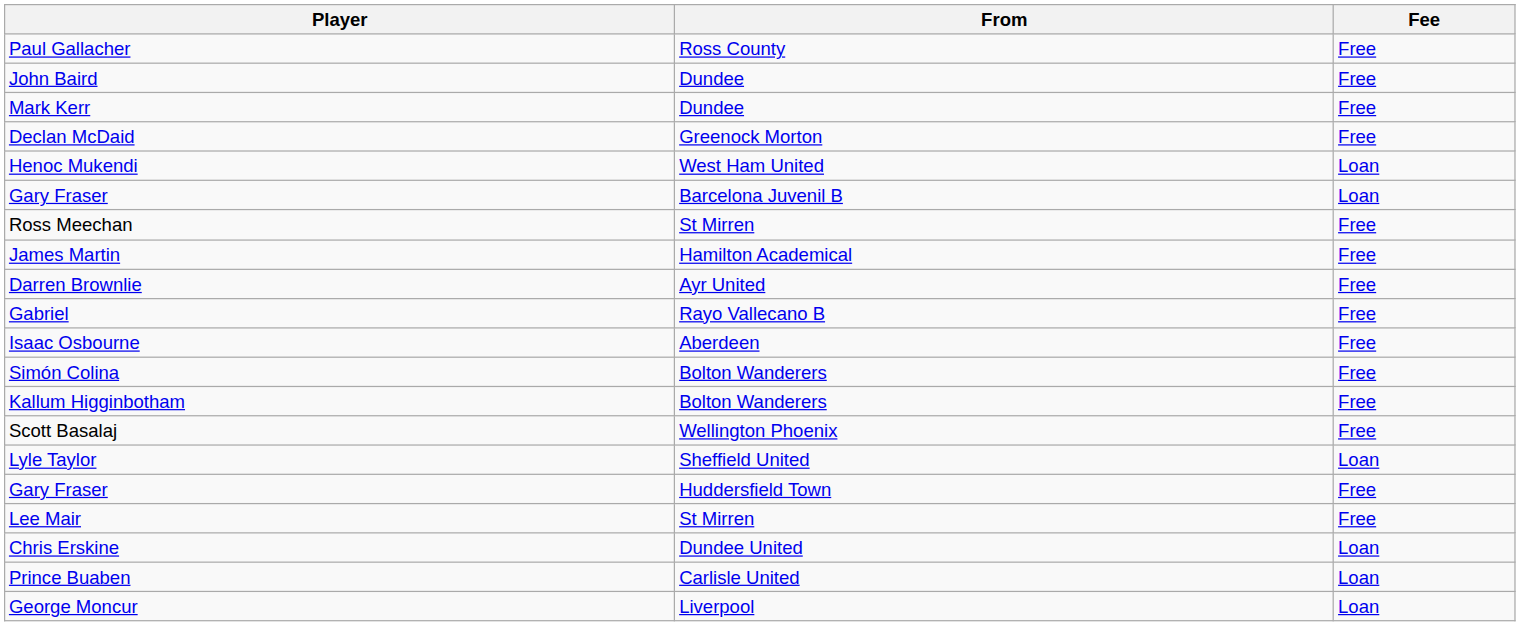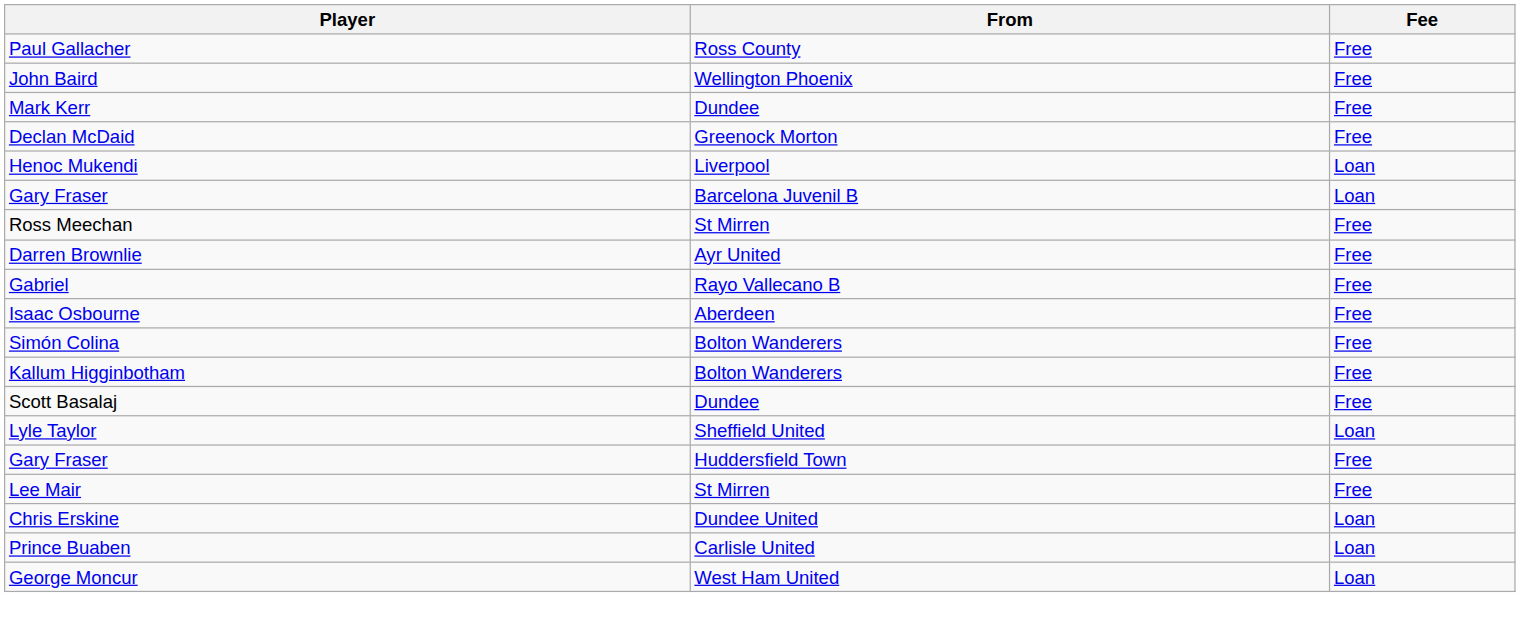 <table class="wikitable" style="text-align:center; font-size:95%;width:98%; text-align:left">
 <tr>
 <th>Player</th>
 <th>From</th>
 <th>Fee</th>
 </tr>
 <tr>
 <td> <a href='#'>Paul Gallacher</a></td>
 <td> <a href='#'>Ross County</a></td>
 <td><a href='#'>Free</a></td>
 </tr>
 <tr>
 <td> <a href='#'>John Baird</a></td>
-<td> <a href='#'>Dundee</a></td>
+<td> <a href='#'>Wellington Phoenix</a></td>
 <td><a href='#'>Free</a></td>
 </tr>
 <tr>
 <td> <a href='#'>Mark Kerr</a></td>
 <td> <a href='#'>Dundee</a></td>
 <td><a href='#'>Free</a></td>
 </tr>
 <tr>
 <td> <a href='#'>Declan McDaid</a></td>
 <td> <a href='#'>Greenock Morton</a></td>
 <td><a href='#'>Free</a></td>
 </tr>
 <tr>
 <td> <a href='#'>Henoc Mukendi</a></td>
-<td> <a href='#'>West Ham United</a></td>
+<td> <a href='#'>Liverpool</a></td>
 <td><a href='#'>Loan</a></td>
 </tr>
 <tr>
 <td> <a href='#'>Gary Fraser</a></td>
 <td> <a href='#'>Barcelona Juvenil B</a></td>
 <td><a href='#'>Loan</a></td>
 </tr>
 <tr>
 <td> Ross Meechan</td>
 <td> <a href='#'>St Mirren</a></td>
-<td><a href='#'>Free</a></td>
-</tr>
-<tr>
-<td> <a href='#'>James Martin</a></td>
-<td> <a href='#'>Hamilton Academical</a></td>
 <td><a href='#'>Free</a></td>
 </tr>
 <tr>
 <td> <a href='#'>Darren Brownlie</a></td>
 <td> <a href='#'>Ayr United</a></td>
 <td><a href='#'>Free</a></td>
 </tr>
 <tr>
 <td> <a href='#'>Gabriel</a></td>
 <td> <a href='#'>Rayo Vallecano B</a></td>
 <td><a href='#'>Free</a></td>
 </tr>
 <tr>
 <td> <a href='#'>Isaac Osbourne</a></td>
 <td> <a href='#'>Aberdeen</a></td>
 <td><a href='#'>Free</a></td>
 </tr>
 <tr>
 <td> <a href='#'>Simón Colina</a></td>
 <td> <a href='#'>Bolton Wanderers</a></td>
 <td><a href='#'>Free</a></td>
 </tr>
 <tr>
 <td> <a href='#'>Kallum Higginbotham</a></td>
 <td> <a href='#'>Bolton Wanderers</a></td>
 <td><a href='#'>Free</a></td>
 </tr>
 <tr>
 <td> Scott Basalaj</td>
-<td> <a href='#'>Wellington Phoenix</a></td>
+<td> <a href='#'>Dundee</a></td>
 <td><a href='#'>Free</a></td>
 </tr>
 <tr>
 <td> <a href='#'>Lyle Taylor</a></td>
 <td> <a href='#'>Sheffield United</a></td>
 <td><a href='#'>Loan</a></td>
 </tr>
 <tr>
 <td> <a href='#'>Gary Fraser</a></td>
 <td> <a href='#'>Huddersfield Town</a></td>
 <td><a href='#'>Free</a></td>
 </tr>
 <tr>
 <td> <a href='#'>Lee Mair</a></td>
 <td> <a href='#'>St Mirren</a></td>
 <td><a href='#'>Free</a></td>
 </tr>
 <tr>
 <td> <a href='#'>Chris Erskine</a></td>
 <td> <a href='#'>Dundee United</a></td>
 <td><a href='#'>Loan</a></td>
 </tr>
 <tr>
 <td> <a href='#'>Prince Buaben</a></td>
 <td> <a href='#'>Carlisle United</a></td>
 <td><a href='#'>Loan</a></td>
 </tr>
 <tr>
 <td> <a href='#'>George Moncur</a></td>
-<td> <a href='#'>Liverpool</a></td>
+<td> <a href='#'>West Ham United</a></td>
 <td><a href='#'>Loan</a></td>
 </tr>
 </table>
